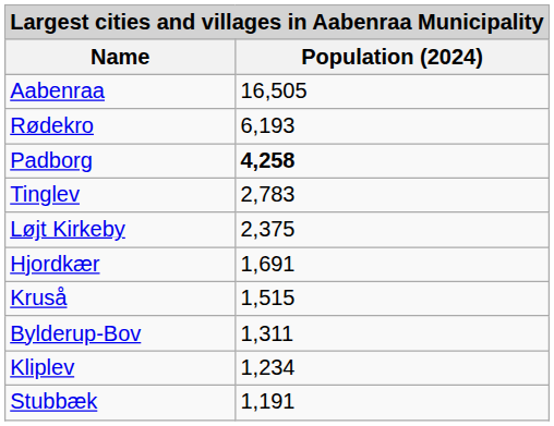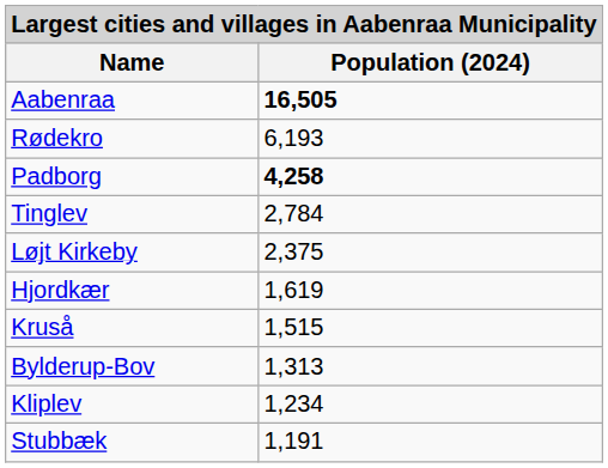 <table class="wikitable">
 <tr>
 <td bgcolor="lightgrey" colspan="5" align=center><strong>Largest cities and villages in Aabenraa Municipality</strong></td>
 </tr>
 <tr bgcolor="#CCCCCC">
 <th>Name</th>
 <th>Population (2024)</th>
 </tr>
 <tr>
 <td><a href='#'>Aabenraa</a></td>
-<td>16,505</td>
+<td><strong>16,505</strong></td>
 </tr>
 <tr>
 <td><a href='#'>Rødekro</a></td>
 <td>6,193</td>
 </tr>
 <tr>
 <td><a href='#'>Padborg</a></td>
 <td><strong>4,258</strong></td>
 </tr>
 <tr>
 <td><a href='#'>Tinglev</a></td>
-<td>2,783</td>
+<td>2,784</td>
 </tr>
 <tr>
 <td><a href='#'>Løjt Kirkeby</a></td>
 <td>2,375</td>
 </tr>
 <tr>
 <td><a href='#'>Hjordkær</a></td>
-<td>1,691</td>
+<td>1,619</td>
 </tr>
 <tr>
 <td><a href='#'>Kruså</a></td>
 <td>1,515</td>
 </tr>
 <tr>
 <td><a href='#'>Bylderup-Bov</a></td>
-<td>1,311</td>
+<td>1,313</td>
 </tr>
 <tr>
 <td><a href='#'>Kliplev</a></td>
 <td>1,234</td>
 </tr>
 <tr>
 <td><a href='#'>Stubbæk</a></td>
 <td>1,191</td>
 </tr>
 </table>
